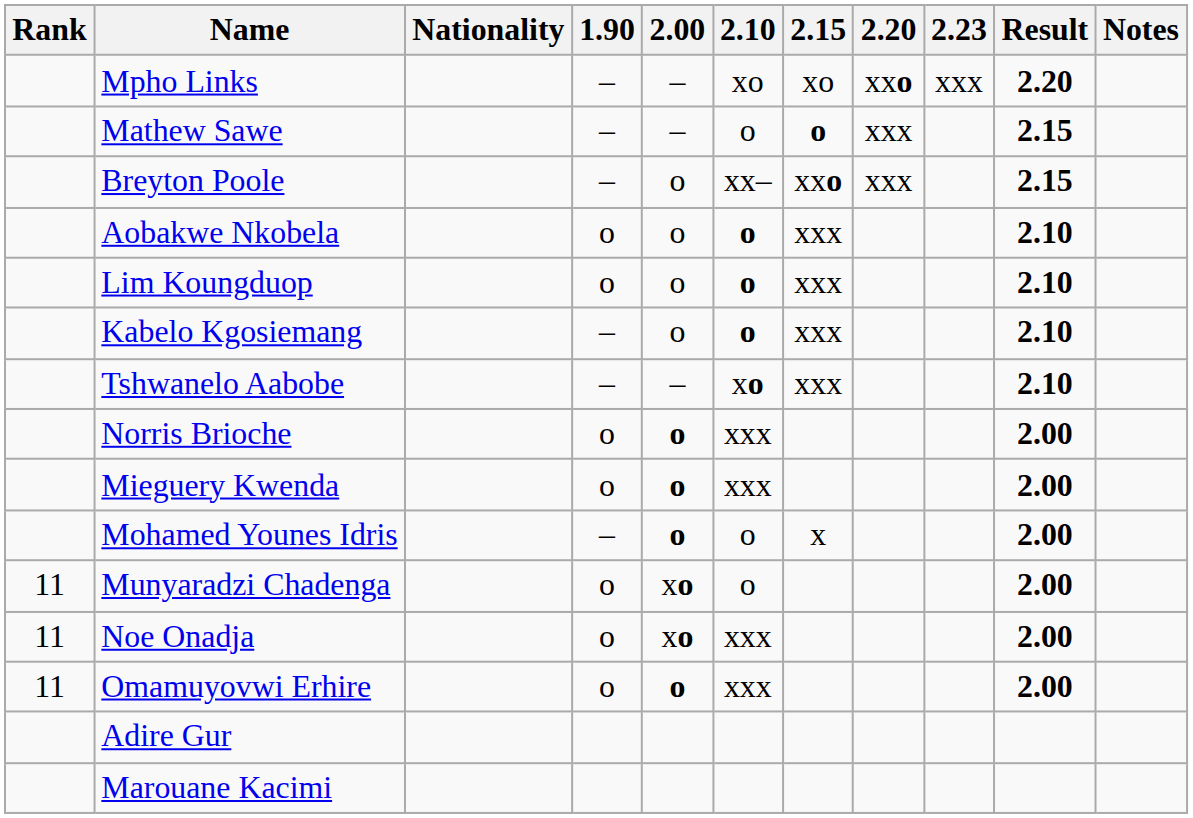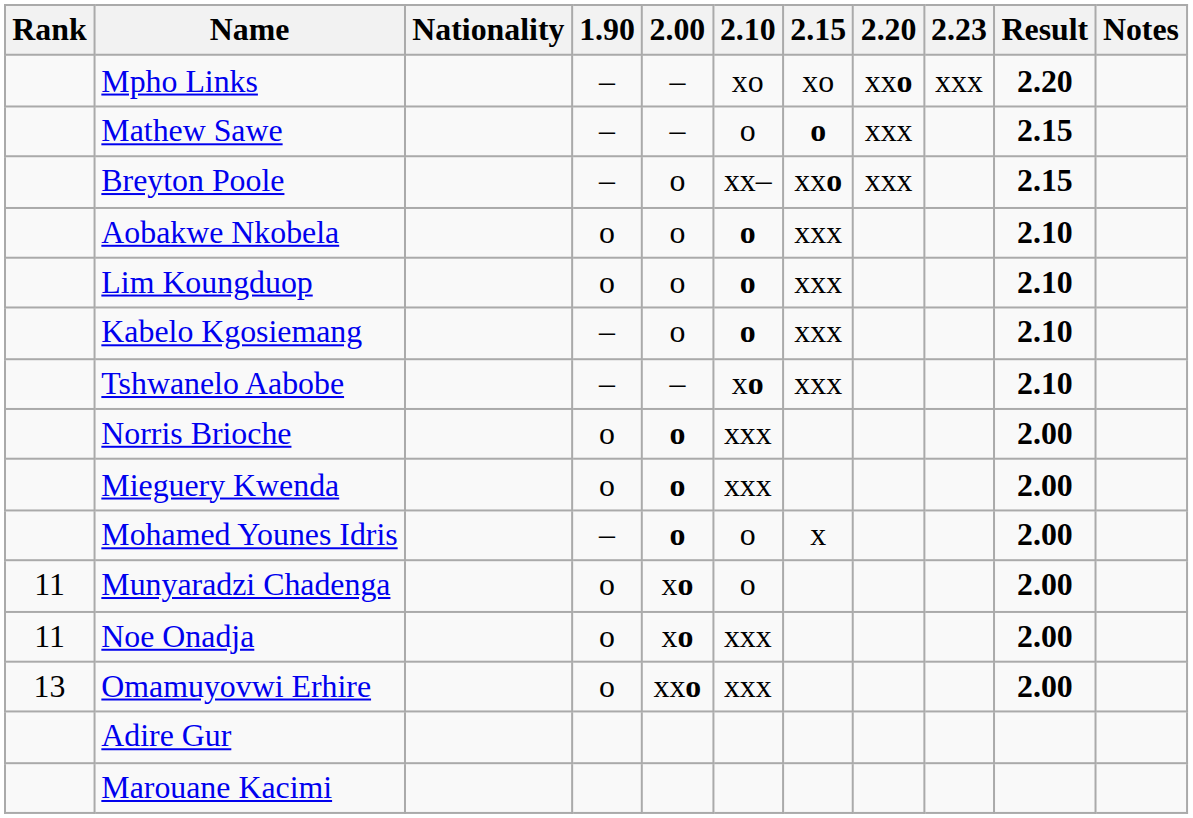 <table class="wikitable sortable" style="text-align:center">
 <tr>
 <th>Rank</th>
 <th>Name</th>
 <th>Nationality</th>
 <th>1.90</th>
 <th>2.00</th>
 <th>2.10</th>
 <th>2.15</th>
 <th>2.20</th>
 <th>2.23</th>
 <th>Result</th>
 <th>Notes</th>
 </tr>
 <tr>
 <td></td>
 <td align=left><a href='#'>Mpho Links</a></td>
 <td align=left></td>
 <td>–</td>
 <td>–</td>
 <td>xo</td>
 <td>xo</td>
 <td>xx<strong>o</strong></td>
 <td>xxx</td>
 <td><strong>2.20</strong></td>
 <td></td>
 </tr>
 <tr>
 <td></td>
 <td align=left><a href='#'>Mathew Sawe</a></td>
 <td align=left></td>
 <td>–</td>
 <td>–</td>
 <td>o</td>
 <td><strong>o</strong></td>
 <td>xxx</td>
 <td></td>
 <td><strong>2.15</strong></td>
 <td></td>
 </tr>
 <tr>
 <td></td>
 <td align=left><a href='#'>Breyton Poole</a></td>
 <td align=left></td>
 <td>–</td>
 <td>o</td>
 <td>xx–</td>
 <td>xx<strong>o</strong></td>
 <td>xxx</td>
 <td></td>
 <td><strong>2.15</strong></td>
 <td></td>
 </tr>
 <tr>
 <td></td>
 <td align=left><a href='#'>Aobakwe Nkobela</a></td>
 <td align=left></td>
 <td>o</td>
 <td>o</td>
 <td><strong>o</strong></td>
 <td>xxx</td>
 <td></td>
 <td></td>
 <td><strong>2.10</strong></td>
 <td></td>
 </tr>
 <tr>
 <td></td>
 <td align=left><a href='#'>Lim Koungduop</a></td>
 <td align=left></td>
 <td>o</td>
 <td>o</td>
 <td><strong>o</strong></td>
 <td>xxx</td>
 <td></td>
 <td></td>
 <td><strong>2.10</strong></td>
 <td></td>
 </tr>
 <tr>
 <td></td>
 <td align=left><a href='#'>Kabelo Kgosiemang</a></td>
 <td align=left></td>
 <td>–</td>
 <td>o</td>
 <td><strong>o</strong></td>
 <td>xxx</td>
 <td></td>
 <td></td>
 <td><strong>2.10</strong></td>
 <td></td>
 </tr>
 <tr>
 <td></td>
 <td align=left><a href='#'>Tshwanelo Aabobe</a></td>
 <td align=left></td>
 <td>–</td>
 <td>–</td>
 <td>x<strong>o</strong></td>
 <td>xxx</td>
 <td></td>
 <td></td>
 <td><strong>2.10</strong></td>
 <td></td>
 </tr>
 <tr>
 <td></td>
 <td align=left><a href='#'>Norris Brioche</a></td>
 <td align=left></td>
 <td>o</td>
 <td><strong>o</strong></td>
 <td>xxx</td>
 <td></td>
 <td></td>
 <td></td>
 <td><strong>2.00</strong></td>
 <td></td>
 </tr>
 <tr>
 <td></td>
 <td align=left><a href='#'>Mieguery Kwenda</a></td>
 <td align=left></td>
 <td>o</td>
 <td><strong>o</strong></td>
 <td>xxx</td>
 <td></td>
 <td></td>
 <td></td>
 <td><strong>2.00</strong></td>
 <td></td>
 </tr>
 <tr>
 <td></td>
 <td align=left><a href='#'>Mohamed Younes Idris</a></td>
 <td align=left></td>
 <td>–</td>
 <td><strong>o</strong></td>
 <td>o</td>
 <td>x</td>
 <td></td>
 <td></td>
 <td><strong>2.00</strong></td>
 <td></td>
 </tr>
 <tr>
 <td>11</td>
 <td align=left><a href='#'>Munyaradzi Chadenga</a></td>
 <td align=left></td>
 <td>o</td>
 <td>x<strong>o</strong></td>
 <td>o</td>
 <td></td>
 <td></td>
 <td></td>
 <td><strong>2.00</strong></td>
 <td></td>
 </tr>
 <tr>
 <td>11</td>
 <td align=left><a href='#'>Noe Onadja</a></td>
 <td align=left></td>
 <td>o</td>
 <td>x<strong>o</strong></td>
 <td>xxx</td>
 <td></td>
 <td></td>
 <td></td>
 <td><strong>2.00</strong></td>
 <td></td>
 </tr>
 <tr>
-<td>11</td>
+<td>13</td>
 <td align=left><a href='#'>Omamuyovwi Erhire</a></td>
 <td align=left></td>
 <td>o</td>
-<td><strong>o</strong></td>
+<td>xx<strong>o</strong></td>
 <td>xxx</td>
 <td></td>
 <td></td>
 <td></td>
 <td><strong>2.00</strong></td>
 <td></td>
 </tr>
 <tr>
 <td></td>
 <td align=left><a href='#'>Adire Gur</a></td>
 <td align=left></td>
 <td></td>
 <td></td>
 <td></td>
 <td></td>
 <td></td>
 <td></td>
 <td><strong></strong></td>
 <td></td>
 </tr>
 <tr>
 <td></td>
 <td align=left><a href='#'>Marouane Kacimi</a></td>
 <td align=left></td>
 <td></td>
 <td></td>
 <td></td>
 <td></td>
 <td></td>
 <td></td>
 <td><strong></strong></td>
 <td></td>
 </tr>
 </table>
